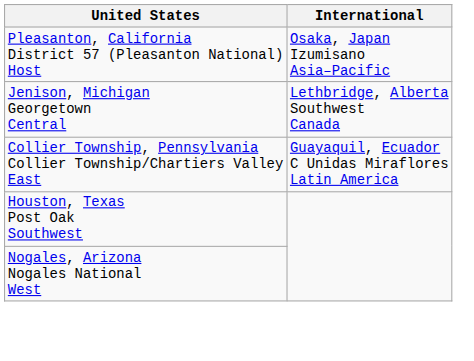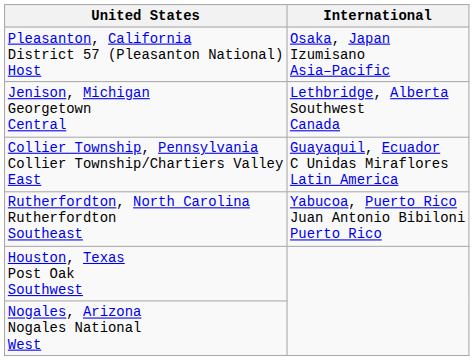 <table class="wikitable">
 <tr>
 <th>United States</th>
 <th>International</th>
 </tr>
 <tr>
 <td> <a href='#'>Pleasanton</a>, <a href='#'>California</a><br> District 57 (Pleasanton National)<br><a href='#'>Host</a></td>
 <td> <a href='#'>Osaka</a>, <a href='#'>Japan</a><br> Izumisano<br><a href='#'>Asia–Pacific</a></td>
 </tr>
 <tr>
 <td> <a href='#'>Jenison</a>, <a href='#'>Michigan</a><br> Georgetown <br><a href='#'>Central</a></td>
 <td> <a href='#'>Lethbridge</a>, <a href='#'>Alberta</a><br> Southwest <br><a href='#'>Canada</a></td>
 </tr>
 <tr>
 <td> <a href='#'>Collier Township</a>, <a href='#'>Pennsylvania</a><br> Collier Township/Chartiers Valley <br><a href='#'>East</a></td>
 <td> <a href='#'>Guayaquil</a>, <a href='#'>Ecuador</a><br> C Unidas Miraflores <br><a href='#'>Latin America</a></td>
 </tr>
 <tr>
+<td> <a href='#'>Rutherfordton</a>, <a href='#'>North Carolina</a><br> Rutherfordton <br><a href='#'>Southeast</a></td>
+<td> <a href='#'>Yabucoa</a>, <a href='#'>Puerto Rico</a><br> Juan Antonio Bibiloni <br><a href='#'>Puerto Rico</a></td>
+</tr>
+<tr>
 <td> <a href='#'>Houston</a>, <a href='#'>Texas</a><br> Post Oak <br><a href='#'>Southwest</a></td>
 <td rowspan=2></td>
 </tr>
 <tr>
 <td> <a href='#'>Nogales</a>, <a href='#'>Arizona</a><br> Nogales National<br><a href='#'>West</a></td>
 </tr>
 </table>
